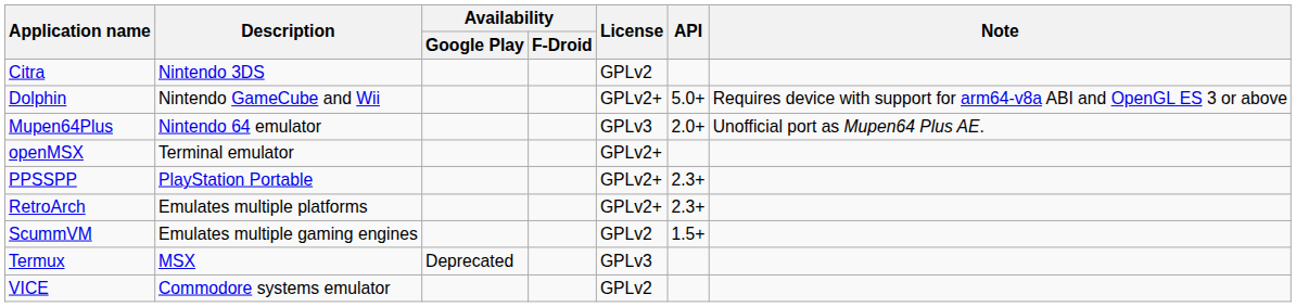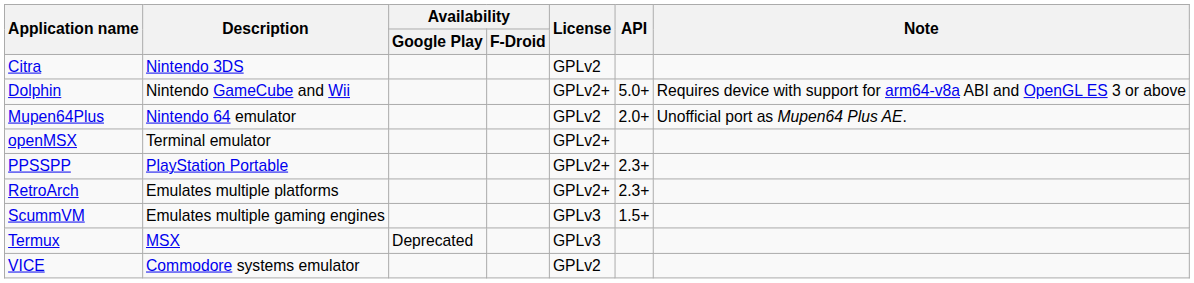 <table class="wikitable">
 <tr>
 <th rowspan="2">Application name</th>
 <th rowspan="2">Description</th>
 <th colspan="2">Availability</th>
 <th rowspan="2">License</th>
 <th rowspan="2">API</th>
 <th rowspan="2">Note</th>
 </tr>
 <tr>
 <th>Google Play</th>
 <th>F-Droid</th>
 </tr>
 <tr>
 <td><a href='#'>Citra</a></td>
 <td><a href='#'>Nintendo 3DS</a></td>
 <td></td>
 <td></td>
 <td>GPLv2</td>
 <td></td>
 <td></td>
 </tr>
 <tr>
 <td><a href='#'>Dolphin</a></td>
 <td>Nintendo <a href='#'>GameCube</a> and <a href='#'>Wii</a></td>
 <td></td>
 <td></td>
 <td>GPLv2+</td>
 <td>5.0+</td>
 <td>Requires device with support for <a href='#'>arm64-v8a</a> ABI and <a href='#'>OpenGL ES</a> 3 or above</td>
 </tr>
 <tr>
 <td><a href='#'>Mupen64Plus</a></td>
 <td><a href='#'>Nintendo 64</a> emulator</td>
 <td></td>
 <td></td>
-<td>GPLv3</td>
+<td>GPLv2</td>
 <td>2.0+</td>
 <td>Unofficial port as <em>Mupen64 Plus AE</em>.</td>
 </tr>
 <tr>
 <td><a href='#'>openMSX</a></td>
 <td>Terminal emulator</td>
 <td></td>
 <td></td>
 <td>GPLv2+</td>
 <td></td>
 <td></td>
 </tr>
 <tr>
 <td><a href='#'>PPSSPP</a></td>
 <td><a href='#'>PlayStation Portable</a></td>
 <td></td>
 <td></td>
 <td>GPLv2+</td>
 <td>2.3+</td>
 <td></td>
 </tr>
 <tr>
 <td><a href='#'>RetroArch</a></td>
 <td>Emulates multiple platforms</td>
 <td></td>
 <td></td>
 <td>GPLv2+</td>
 <td>2.3+</td>
 <td></td>
 </tr>
 <tr>
 <td><a href='#'>ScummVM</a></td>
 <td>Emulates multiple gaming engines</td>
 <td></td>
 <td></td>
-<td>GPLv2</td>
+<td>GPLv3</td>
 <td>1.5+</td>
 <td></td>
 </tr>
 <tr>
 <td><a href='#'>Termux</a></td>
 <td><a href='#'>MSX</a></td>
 <td>Deprecated</td>
 <td> </td>
 <td>GPLv3</td>
 <td></td>
 <td></td>
 </tr>
 <tr>
 <td><a href='#'>VICE</a></td>
 <td><a href='#'>Commodore</a> systems emulator</td>
 <td></td>
 <td></td>
 <td>GPLv2</td>
 <td></td>
 <td></td>
 </tr>
 </table>
